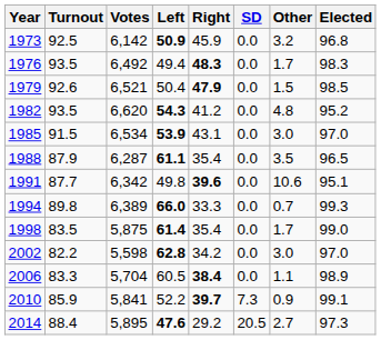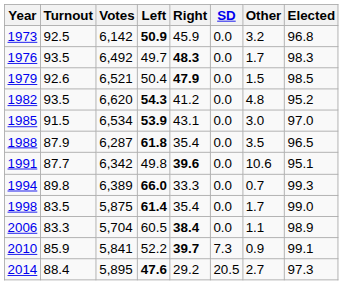 <table class="wikitable sortable" style="font-size: 95%;">
 <tr>
 <th>Year</th>
 <th>Turnout</th>
 <th>Votes</th>
 <th>Left</th>
 <th>Right</th>
 <th><a href='#'>SD</a></th>
 <th>Other</th>
 <th>Elected</th>
 </tr>
 <tr>
 <td><a href='#'>1973</a></td>
 <td>92.5</td>
 <td>6,142</td>
 <td><strong>50.9</strong></td>
 <td>45.9</td>
 <td>0.0</td>
 <td>3.2</td>
 <td>96.8</td>
 </tr>
 <tr>
 <td><a href='#'>1976</a></td>
 <td>93.5</td>
 <td>6,492</td>
-<td>49.4</td>
+<td>49.7</td>
 <td><strong>48.3</strong></td>
 <td>0.0</td>
 <td>1.7</td>
 <td>98.3</td>
 </tr>
 <tr>
 <td><a href='#'>1979</a></td>
 <td>92.6</td>
 <td>6,521</td>
 <td>50.4</td>
 <td><strong>47.9</strong></td>
 <td>0.0</td>
 <td>1.5</td>
 <td>98.5</td>
 </tr>
 <tr>
 <td><a href='#'>1982</a></td>
 <td>93.5</td>
 <td>6,620</td>
 <td><strong>54.3</strong></td>
 <td>41.2</td>
 <td>0.0</td>
 <td>4.8</td>
 <td>95.2</td>
 </tr>
 <tr>
 <td><a href='#'>1985</a></td>
 <td>91.5</td>
 <td>6,534</td>
 <td><strong>53.9</strong></td>
 <td>43.1</td>
 <td>0.0</td>
 <td>3.0</td>
 <td>97.0</td>
 </tr>
 <tr>
 <td><a href='#'>1988</a></td>
 <td>87.9</td>
 <td>6,287</td>
-<td><strong>61.1</strong></td>
+<td><strong>61.8</strong></td>
 <td>35.4</td>
 <td>0.0</td>
 <td>3.5</td>
 <td>96.5</td>
 </tr>
 <tr>
 <td><a href='#'>1991</a></td>
 <td>87.7</td>
 <td>6,342</td>
 <td>49.8</td>
 <td><strong>39.6</strong></td>
 <td>0.0</td>
 <td>10.6</td>
 <td>95.1</td>
 </tr>
 <tr>
 <td><a href='#'>1994</a></td>
 <td>89.8</td>
 <td>6,389</td>
 <td><strong>66.0</strong></td>
 <td>33.3</td>
 <td>0.0</td>
 <td>0.7</td>
 <td>99.3</td>
 </tr>
 <tr>
 <td><a href='#'>1998</a></td>
 <td>83.5</td>
 <td>5,875</td>
 <td><strong>61.4</strong></td>
 <td>35.4</td>
 <td>0.0</td>
 <td>1.7</td>
 <td>99.0</td>
 </tr>
 <tr>
-<td><a href='#'>2002</a></td>
-<td>82.2</td>
-<td>5,598</td>
-<td><strong>62.8</strong></td>
-<td>34.2</td>
-<td>0.0</td>
-<td>3.0</td>
-<td>97.0</td>
-</tr>
-<tr>
 <td><a href='#'>2006</a></td>
 <td>83.3</td>
 <td>5,704</td>
 <td>60.5</td>
 <td><strong>38.4</strong></td>
 <td>0.0</td>
 <td>1.1</td>
 <td>98.9</td>
 </tr>
 <tr>
 <td><a href='#'>2010</a></td>
 <td>85.9</td>
 <td>5,841</td>
 <td>52.2</td>
 <td><strong>39.7</strong></td>
 <td>7.3</td>
 <td>0.9</td>
 <td>99.1</td>
 </tr>
 <tr>
 <td><a href='#'>2014</a></td>
 <td>88.4</td>
 <td>5,895</td>
 <td><strong>47.6</strong></td>
 <td>29.2</td>
 <td>20.5</td>
 <td>2.7</td>
 <td>97.3</td>
 </tr>
 </table>
